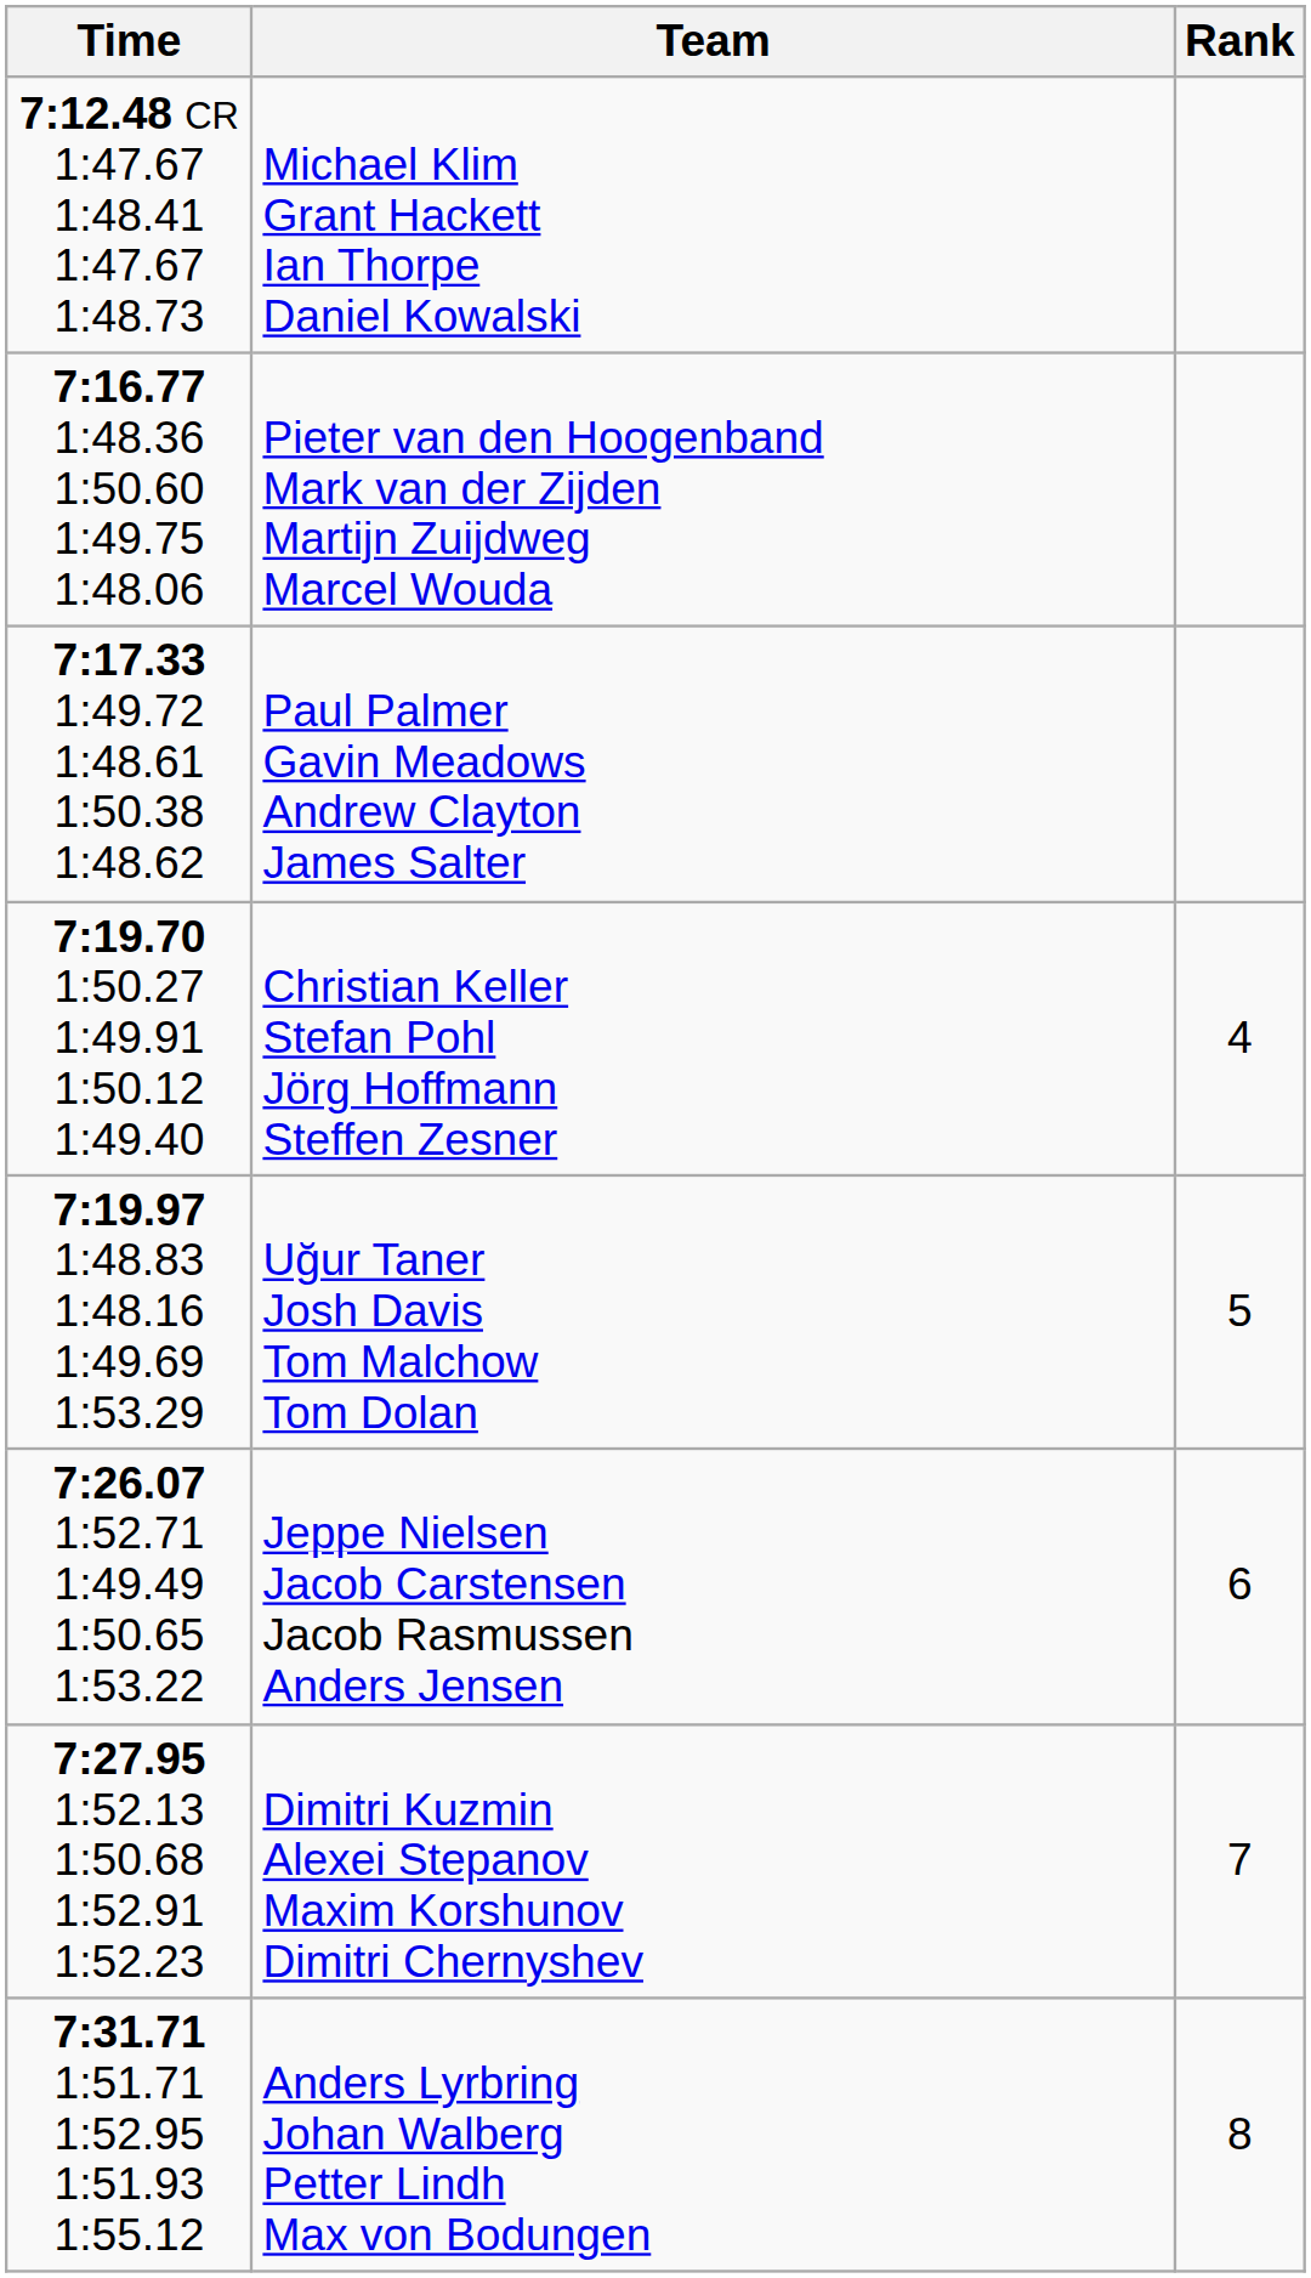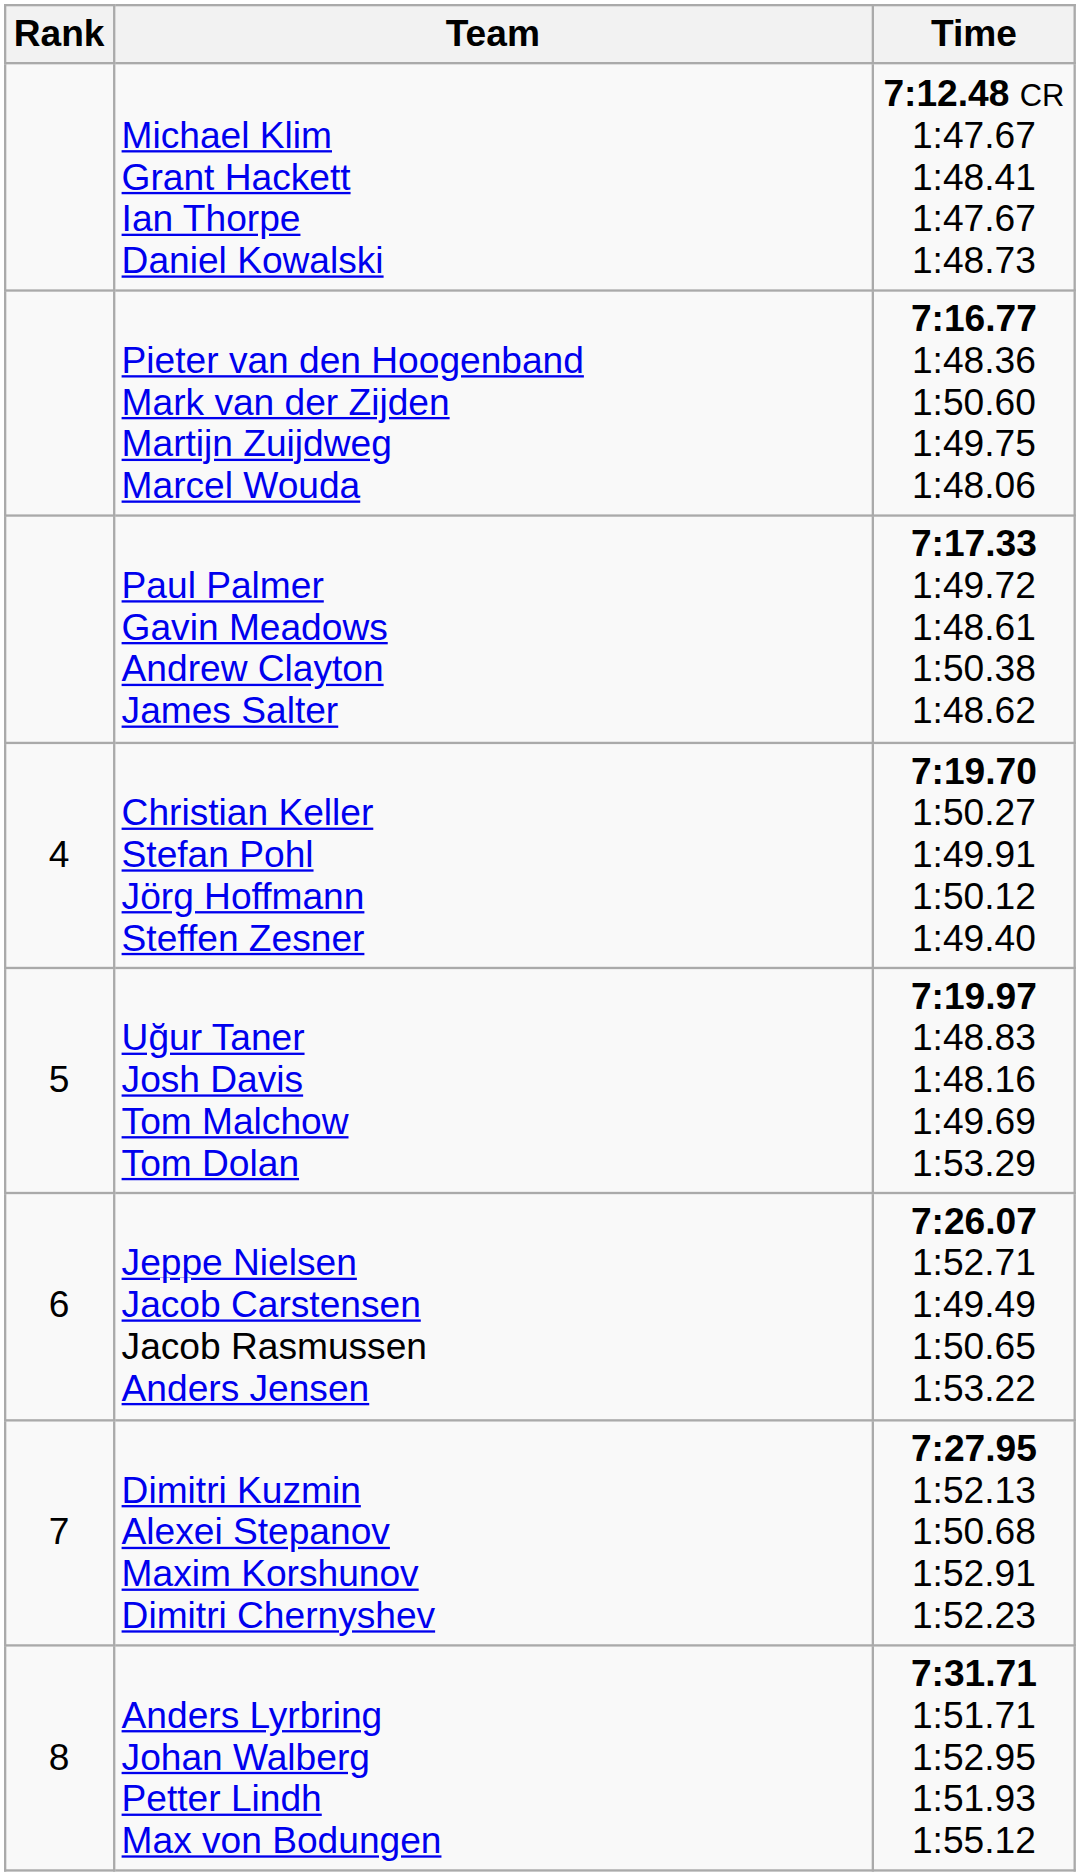 <table class="wikitable">
 <tr>
+<th>Rank</th>
+<th align="center" style="width: 20em">Team</th>
 <th align="center" style="width: 5em">Time</th>
-<th align="center" style="width: 20em">Team</th>
-<th>Rank</th>
 </tr>
 <tr>
+<td align="center"></td>
+<td><strong></strong><br><a href='#'>Michael Klim</a><br><a href='#'>Grant Hackett</a><br><a href='#'>Ian Thorpe</a><br><a href='#'>Daniel Kowalski</a></td>
 <td align="center"><strong>7:12.48</strong> <small>CR</small><br>1:47.67<br>1:48.41<br>1:47.67<br>1:48.73</td>
-<td><strong></strong><br><a href='#'>Michael Klim</a><br><a href='#'>Grant Hackett</a><br><a href='#'>Ian Thorpe</a><br><a href='#'>Daniel Kowalski</a></td>
-<td align="center"></td>
 </tr>
 <tr>
+<td align="center"></td>
+<td><strong></strong><br><a href='#'>Pieter van den Hoogenband</a><br><a href='#'>Mark van der Zijden</a><br><a href='#'>Martijn Zuijdweg</a><br><a href='#'>Marcel Wouda</a></td>
 <td align="center"><strong>7:16.77</strong><br>1:48.36<br>1:50.60<br>1:49.75<br>1:48.06</td>
-<td><strong></strong><br><a href='#'>Pieter van den Hoogenband</a><br><a href='#'>Mark van der Zijden</a><br><a href='#'>Martijn Zuijdweg</a><br><a href='#'>Marcel Wouda</a></td>
-<td align="center"></td>
 </tr>
 <tr>
+<td align="center"></td>
+<td><strong></strong><br><a href='#'>Paul Palmer</a><br><a href='#'>Gavin Meadows</a><br><a href='#'>Andrew Clayton</a><br><a href='#'>James Salter</a></td>
 <td align="center"><strong>7:17.33</strong><br>1:49.72<br>1:48.61<br>1:50.38<br>1:48.62</td>
-<td><strong></strong><br><a href='#'>Paul Palmer</a><br><a href='#'>Gavin Meadows</a><br><a href='#'>Andrew Clayton</a><br><a href='#'>James Salter</a></td>
-<td align="center"></td>
 </tr>
 <tr>
+<td align="center">4</td>
+<td><strong></strong><br><a href='#'>Christian Keller</a><br><a href='#'>Stefan Pohl</a><br><a href='#'>Jörg Hoffmann</a><br><a href='#'>Steffen Zesner</a></td>
 <td align="center"><strong>7:19.70</strong><br>1:50.27<br>1:49.91<br>1:50.12<br>1:49.40</td>
-<td><strong></strong><br><a href='#'>Christian Keller</a><br><a href='#'>Stefan Pohl</a><br><a href='#'>Jörg Hoffmann</a><br><a href='#'>Steffen Zesner</a></td>
-<td align="center">4</td>
 </tr>
 <tr>
+<td align="center">5</td>
+<td><strong></strong><br><a href='#'>Uğur Taner</a><br><a href='#'>Josh Davis</a><br><a href='#'>Tom Malchow</a><br><a href='#'>Tom Dolan</a></td>
 <td align="center"><strong>7:19.97</strong><br>1:48.83<br>1:48.16<br>1:49.69<br>1:53.29</td>
-<td><strong></strong><br><a href='#'>Uğur Taner</a><br><a href='#'>Josh Davis</a><br><a href='#'>Tom Malchow</a><br><a href='#'>Tom Dolan</a></td>
-<td align="center">5</td>
 </tr>
 <tr>
+<td align="center">6</td>
+<td><strong></strong><br><a href='#'>Jeppe Nielsen</a><br><a href='#'>Jacob Carstensen</a><br>Jacob Rasmussen<br><a href='#'>Anders Jensen</a></td>
 <td align="center"><strong>7:26.07</strong><br>1:52.71<br>1:49.49<br>1:50.65<br>1:53.22</td>
-<td><strong></strong><br><a href='#'>Jeppe Nielsen</a><br><a href='#'>Jacob Carstensen</a><br>Jacob Rasmussen<br><a href='#'>Anders Jensen</a></td>
-<td align="center">6</td>
 </tr>
 <tr>
+<td align="center">7</td>
+<td><strong></strong><br><a href='#'>Dimitri Kuzmin</a><br><a href='#'>Alexei Stepanov</a><br><a href='#'>Maxim Korshunov</a><br><a href='#'>Dimitri Chernyshev</a></td>
 <td align="center"><strong>7:27.95</strong><br>1:52.13<br>1:50.68<br>1:52.91<br>1:52.23</td>
-<td><strong></strong><br><a href='#'>Dimitri Kuzmin</a><br><a href='#'>Alexei Stepanov</a><br><a href='#'>Maxim Korshunov</a><br><a href='#'>Dimitri Chernyshev</a></td>
-<td align="center">7</td>
 </tr>
 <tr>
+<td align="center">8</td>
+<td><strong></strong><br><a href='#'>Anders Lyrbring</a><br><a href='#'>Johan Walberg</a><br><a href='#'>Petter Lindh</a><br><a href='#'>Max von Bodungen</a></td>
 <td align="center"><strong>7:31.71</strong><br>1:51.71<br>1:52.95<br>1:51.93<br>1:55.12</td>
-<td><strong></strong><br><a href='#'>Anders Lyrbring</a><br><a href='#'>Johan Walberg</a><br><a href='#'>Petter Lindh</a><br><a href='#'>Max von Bodungen</a></td>
-<td align="center">8</td>
 </tr>
 </table>
